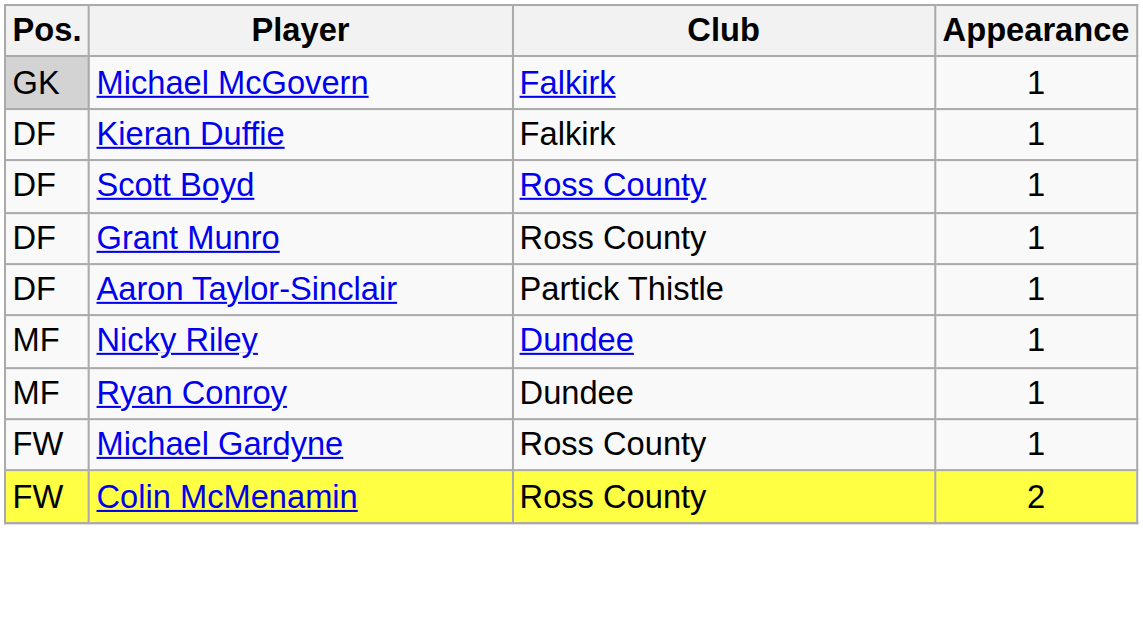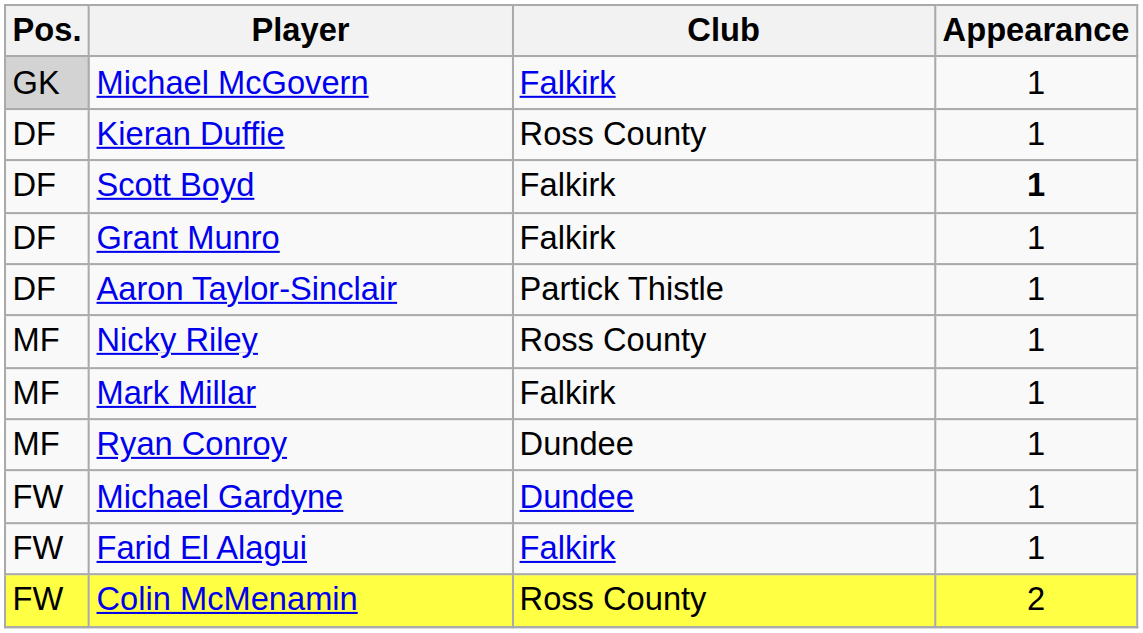 <table class="wikitable">
 <tr>
 <th>Pos.</th>
 <th>Player</th>
 <th>Club</th>
 <th>Appearance</th>
 </tr>
 <tr>
 <td style="background: lightgrey;">GK</td>
 <td style="width:200px;"><a href='#'>Michael McGovern</a></td>
 <td style="width:200px;"><a href='#'>Falkirk</a></td>
 <td align="center">1</td>
 </tr>
 <tr>
 <td>DF</td>
 <td><a href='#'>Kieran Duffie</a></td>
-<td>Falkirk</td>
+<td>Ross County</td>
 <td align="center">1</td>
 </tr>
 <tr>
 <td>DF</td>
 <td><a href='#'>Scott Boyd</a></td>
-<td><a href='#'>Ross County</a></td>
-<td align="center">1</td>
+<td>Falkirk</td>
+<td align="center"><strong>1</strong></td>
 </tr>
 <tr>
 <td>DF</td>
 <td><a href='#'>Grant Munro</a></td>
-<td>Ross County</td>
+<td>Falkirk</td>
 <td align="center">1</td>
 </tr>
 <tr>
 <td>DF</td>
 <td><a href='#'>Aaron Taylor-Sinclair</a></td>
 <td>Partick Thistle</td>
 <td align="center">1</td>
 </tr>
 <tr>
 <td>MF</td>
 <td><a href='#'>Nicky Riley</a></td>
-<td><a href='#'>Dundee</a></td>
+<td>Ross County</td>
+<td align="center">1</td>
+</tr>
+<tr>
+<td>MF</td>
+<td><a href='#'>Mark Millar</a></td>
+<td>Falkirk</td>
 <td align="center">1</td>
 </tr>
 <tr>
 <td>MF</td>
 <td><a href='#'>Ryan Conroy</a></td>
 <td>Dundee</td>
 <td align="center">1</td>
 </tr>
 <tr>
 <td>FW</td>
 <td><a href='#'>Michael Gardyne</a></td>
-<td>Ross County</td>
+<td><a href='#'>Dundee</a></td>
+<td align="center">1</td>
+</tr>
+<tr>
+<td>FW</td>
+<td><a href='#'>Farid El Alagui</a></td>
+<td><a href='#'>Falkirk</a></td>
 <td align="center">1</td>
 </tr>
 <tr style="background:#ffff44;">
 <td>FW</td>
 <td><a href='#'>Colin McMenamin</a> </td>
 <td>Ross County</td>
 <td align="center">2</td>
 </tr>
 <tr>
 </tr>
 </table>
